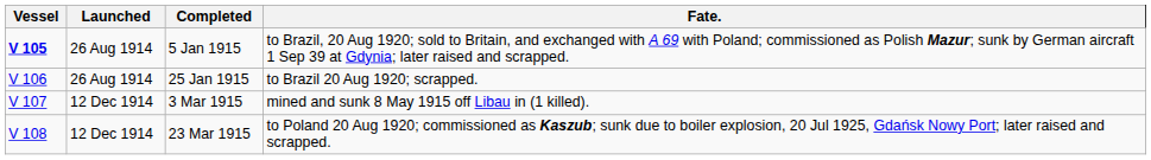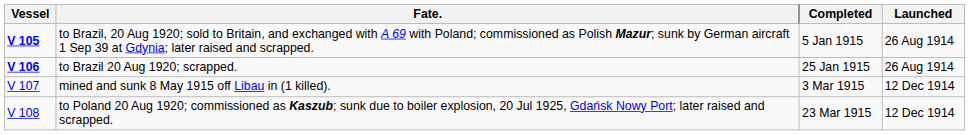 <table class="wikitable">
 <tr>
 <th width="60px">Vessel</th>
+<th style="border-right:1px solid black;">Fate.</th>
+<th width="100px">Completed</th>
 <th width="100px">Launched</th>
-<th width="100px">Completed</th>
-<th style="border-right:1px solid black;">Fate.</th>
 </tr>
 <tr>
 <td><strong><a href='#'>V 105</a></strong></td>
+<td>to Brazil, 20 Aug 1920; sold to Britain, and exchanged with <a href='#'><em>A 69</em></a> with Poland; commissioned as Polish <strong><em>Mazur</em></strong>; sunk by German aircraft 1 Sep 39 at <a href='#'>Gdynia</a>; later raised and scrapped.</td>
+<td>5 Jan 1915</td>
 <td>26 Aug 1914</td>
-<td>5 Jan 1915</td>
-<td>to Brazil, 20 Aug 1920; sold to Britain, and exchanged with <a href='#'><em>A 69</em></a> with Poland; commissioned as Polish <strong><em>Mazur</em></strong>; sunk by German aircraft 1 Sep 39 at <a href='#'>Gdynia</a>; later raised and scrapped.</td>
 </tr>
 <tr>
-<td><a href='#'>V 106</a></td>
+<td><strong><a href='#'>V 106</a></strong></td>
+<td>to Brazil 20 Aug 1920; scrapped.</td>
+<td>25 Jan 1915</td>
 <td>26 Aug 1914</td>
-<td>25 Jan 1915</td>
-<td>to Brazil 20 Aug 1920; scrapped.</td>
 </tr>
 <tr>
 <td><a href='#'>V 107</a></td>
+<td>mined and sunk 8 May 1915 off <a href='#'>Libau</a> in  (1 killed).</td>
+<td>3 Mar 1915</td>
 <td>12 Dec 1914</td>
-<td>3 Mar 1915</td>
-<td>mined and sunk 8 May 1915 off <a href='#'>Libau</a> in  (1 killed).</td>
 </tr>
 <tr>
 <td><a href='#'>V 108</a></td>
+<td>to Poland 20 Aug 1920; commissioned as <strong><em>Kaszub</em></strong>; sunk due to boiler explosion, 20 Jul 1925, <a href='#'>Gdańsk Nowy Port</a>; later raised and scrapped.</td>
+<td>23 Mar 1915</td>
 <td>12 Dec 1914</td>
-<td>23 Mar 1915</td>
-<td>to Poland 20 Aug 1920; commissioned as <strong><em>Kaszub</em></strong>; sunk due to boiler explosion, 20 Jul 1925, <a href='#'>Gdańsk Nowy Port</a>; later raised and scrapped.</td>
 </tr>
 </table>
